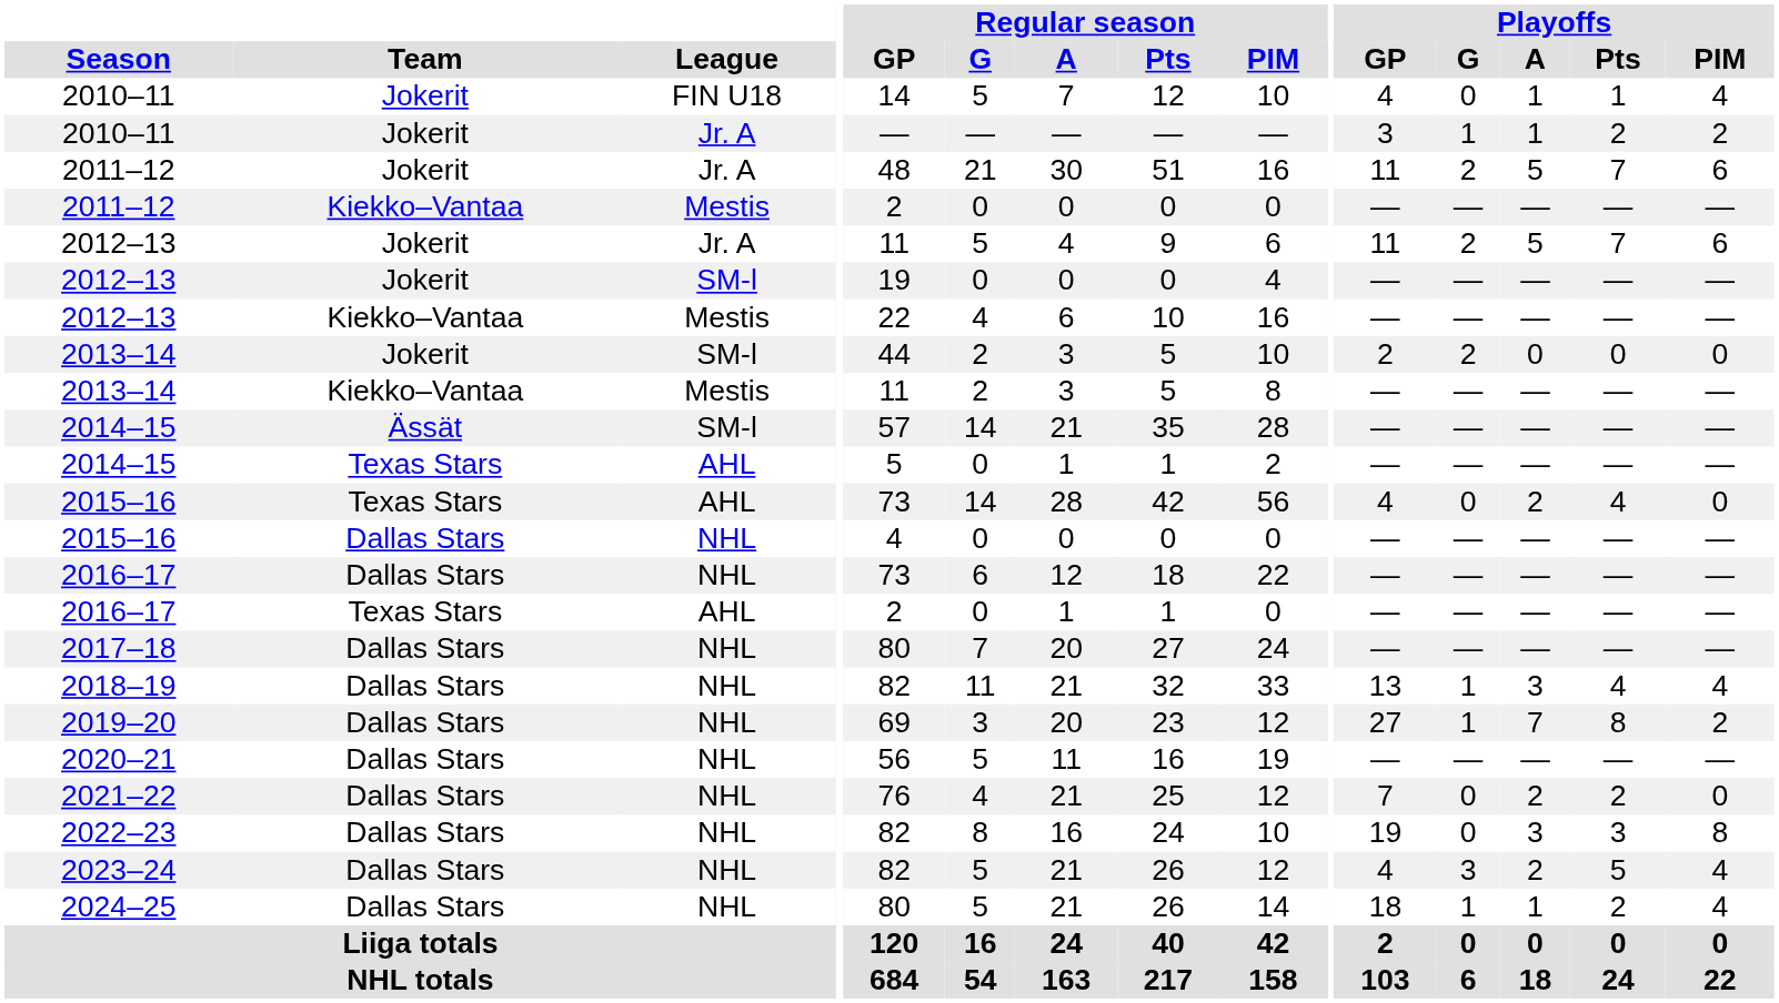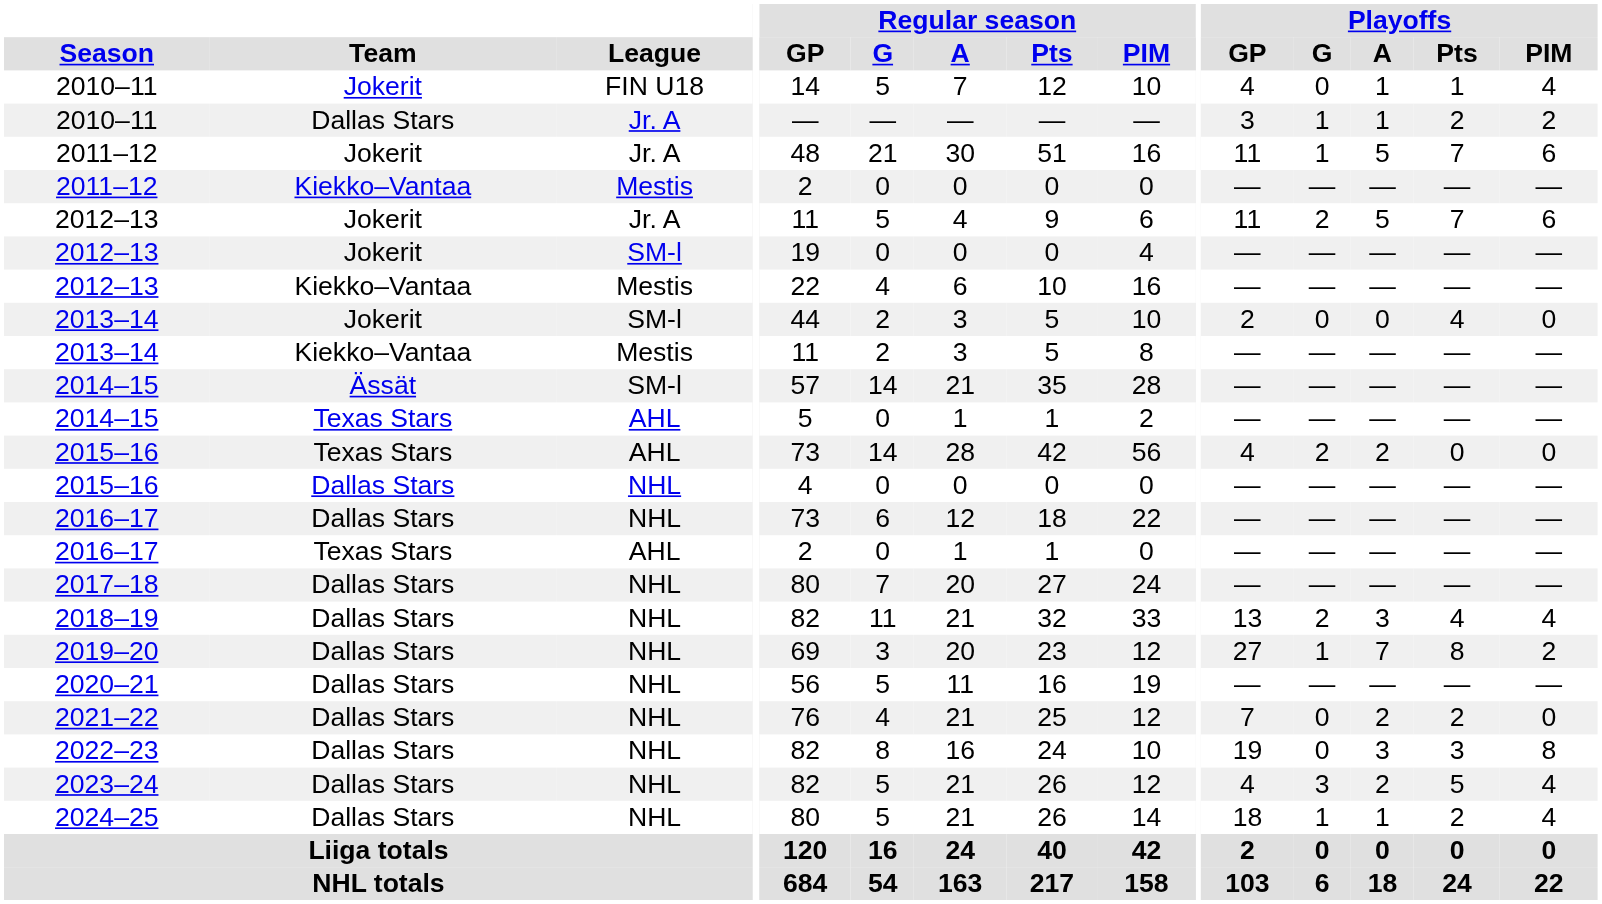 <table border="0" cellpadding="1" cellspacing="0" style="text-align:center; width:60em">
 <tr bgcolor="#e0e0e0">
 <th colspan="3" bgcolor="#ffffff"></th>
 <th rowspan="99" bgcolor="#ffffff"></th>
 <th colspan="5"><a href='#'>Regular season</a></th>
 <th rowspan="99" bgcolor="#ffffff"></th>
 <th colspan="5"><a href='#'>Playoffs</a></th>
 </tr>
 <tr bgcolor="#e0e0e0">
 <th><a href='#'>Season</a></th>
 <th>Team</th>
 <th>League</th>
 <th>GP</th>
 <th><a href='#'>G</a></th>
 <th><a href='#'>A</a></th>
 <th><a href='#'>Pts</a></th>
 <th><a href='#'>PIM</a></th>
 <th>GP</th>
 <th>G</th>
 <th>A</th>
 <th>Pts</th>
 <th>PIM</th>
 </tr>
 <tr>
 <td>2010–11</td>
 <td><a href='#'>Jokerit</a></td>
 <td>FIN U18</td>
 <td>14</td>
 <td>5</td>
 <td>7</td>
 <td>12</td>
 <td>10</td>
 <td>4</td>
 <td>0</td>
 <td>1</td>
 <td>1</td>
 <td>4</td>
 </tr>
 <tr bgcolor="#f0f0f0">
 <td>2010–11</td>
-<td>Jokerit</td>
+<td>Dallas Stars</td>
 <td><a href='#'>Jr. A</a></td>
 <td>—</td>
 <td>—</td>
 <td>—</td>
 <td>—</td>
 <td>—</td>
 <td>3</td>
 <td>1</td>
 <td>1</td>
 <td>2</td>
 <td>2</td>
 </tr>
 <tr>
 <td>2011–12</td>
 <td>Jokerit</td>
 <td>Jr. A</td>
 <td>48</td>
 <td>21</td>
 <td>30</td>
 <td>51</td>
 <td>16</td>
 <td>11</td>
-<td>2</td>
+<td>1</td>
 <td>5</td>
 <td>7</td>
 <td>6</td>
 </tr>
 <tr bgcolor="#f0f0f0">
 <td><a href='#'>2011–12</a></td>
 <td><a href='#'>Kiekko–Vantaa</a></td>
 <td><a href='#'>Mestis</a></td>
 <td>2</td>
 <td>0</td>
 <td>0</td>
 <td>0</td>
 <td>0</td>
 <td>—</td>
 <td>—</td>
 <td>—</td>
 <td>—</td>
 <td>—</td>
 </tr>
 <tr>
 <td>2012–13</td>
 <td>Jokerit</td>
 <td>Jr. A</td>
 <td>11</td>
 <td>5</td>
 <td>4</td>
 <td>9</td>
 <td>6</td>
 <td>11</td>
 <td>2</td>
 <td>5</td>
 <td>7</td>
 <td>6</td>
 </tr>
 <tr bgcolor="#f0f0f0">
 <td><a href='#'>2012–13</a></td>
 <td>Jokerit</td>
 <td><a href='#'>SM-l</a></td>
 <td>19</td>
 <td>0</td>
 <td>0</td>
 <td>0</td>
 <td>4</td>
 <td>—</td>
 <td>—</td>
 <td>—</td>
 <td>—</td>
 <td>—</td>
 </tr>
 <tr>
 <td><a href='#'>2012–13</a></td>
 <td>Kiekko–Vantaa</td>
 <td>Mestis</td>
 <td>22</td>
 <td>4</td>
 <td>6</td>
 <td>10</td>
 <td>16</td>
 <td>—</td>
 <td>—</td>
 <td>—</td>
 <td>—</td>
 <td>—</td>
 </tr>
 <tr bgcolor="#f0f0f0">
 <td><a href='#'>2013–14</a></td>
 <td>Jokerit</td>
 <td>SM-l</td>
 <td>44</td>
 <td>2</td>
 <td>3</td>
 <td>5</td>
 <td>10</td>
 <td>2</td>
-<td>2</td>
 <td>0</td>
 <td>0</td>
+<td>4</td>
 <td>0</td>
 </tr>
 <tr>
 <td><a href='#'>2013–14</a></td>
 <td>Kiekko–Vantaa</td>
 <td>Mestis</td>
 <td>11</td>
 <td>2</td>
 <td>3</td>
 <td>5</td>
 <td>8</td>
 <td>—</td>
 <td>—</td>
 <td>—</td>
 <td>—</td>
 <td>—</td>
 </tr>
 <tr bgcolor="#f0f0f0">
 <td><a href='#'>2014–15</a></td>
 <td><a href='#'>Ässät</a></td>
 <td>SM-l</td>
 <td>57</td>
 <td>14</td>
 <td>21</td>
 <td>35</td>
 <td>28</td>
 <td>—</td>
 <td>—</td>
 <td>—</td>
 <td>—</td>
 <td>—</td>
 </tr>
 <tr>
 <td><a href='#'>2014–15</a></td>
 <td><a href='#'>Texas Stars</a></td>
 <td><a href='#'>AHL</a></td>
 <td>5</td>
 <td>0</td>
 <td>1</td>
 <td>1</td>
 <td>2</td>
 <td>—</td>
 <td>—</td>
 <td>—</td>
 <td>—</td>
 <td>—</td>
 </tr>
 <tr bgcolor="#f0f0f0">
 <td><a href='#'>2015–16</a></td>
 <td>Texas Stars</td>
 <td>AHL</td>
 <td>73</td>
 <td>14</td>
 <td>28</td>
 <td>42</td>
 <td>56</td>
 <td>4</td>
+<td>2</td>
+<td>2</td>
 <td>0</td>
-<td>2</td>
-<td>4</td>
 <td>0</td>
 </tr>
 <tr>
 <td><a href='#'>2015–16</a></td>
 <td><a href='#'>Dallas Stars</a></td>
 <td><a href='#'>NHL</a></td>
 <td>4</td>
 <td>0</td>
 <td>0</td>
 <td>0</td>
 <td>0</td>
 <td>—</td>
 <td>—</td>
 <td>—</td>
 <td>—</td>
 <td>—</td>
 </tr>
 <tr bgcolor="#f0f0f0">
 <td><a href='#'>2016–17</a></td>
 <td>Dallas Stars</td>
 <td>NHL</td>
 <td>73</td>
 <td>6</td>
 <td>12</td>
 <td>18</td>
 <td>22</td>
 <td>—</td>
 <td>—</td>
 <td>—</td>
 <td>—</td>
 <td>—</td>
 </tr>
 <tr>
 <td><a href='#'>2016–17</a></td>
 <td>Texas Stars</td>
 <td>AHL</td>
 <td>2</td>
 <td>0</td>
 <td>1</td>
 <td>1</td>
 <td>0</td>
 <td>—</td>
 <td>—</td>
 <td>—</td>
 <td>—</td>
 <td>—</td>
 </tr>
 <tr bgcolor="#f0f0f0">
 <td><a href='#'>2017–18</a></td>
 <td>Dallas Stars</td>
 <td>NHL</td>
 <td>80</td>
 <td>7</td>
 <td>20</td>
 <td>27</td>
 <td>24</td>
 <td>—</td>
 <td>—</td>
 <td>—</td>
 <td>—</td>
 <td>—</td>
 </tr>
 <tr>
 <td><a href='#'>2018–19</a></td>
 <td>Dallas Stars</td>
 <td>NHL</td>
 <td>82</td>
 <td>11</td>
 <td>21</td>
 <td>32</td>
 <td>33</td>
 <td>13</td>
-<td>1</td>
+<td>2</td>
 <td>3</td>
 <td>4</td>
 <td>4</td>
 </tr>
 <tr bgcolor="#f0f0f0">
 <td><a href='#'>2019–20</a></td>
 <td>Dallas Stars</td>
 <td>NHL</td>
 <td>69</td>
 <td>3</td>
 <td>20</td>
 <td>23</td>
 <td>12</td>
 <td>27</td>
 <td>1</td>
 <td>7</td>
 <td>8</td>
 <td>2</td>
 </tr>
 <tr>
 <td><a href='#'>2020–21</a></td>
 <td>Dallas Stars</td>
 <td>NHL</td>
 <td>56</td>
 <td>5</td>
 <td>11</td>
 <td>16</td>
 <td>19</td>
 <td>—</td>
 <td>—</td>
 <td>—</td>
 <td>—</td>
 <td>—</td>
 </tr>
 <tr bgcolor="#f0f0f0">
 <td><a href='#'>2021–22</a></td>
 <td>Dallas Stars</td>
 <td>NHL</td>
 <td>76</td>
 <td>4</td>
 <td>21</td>
 <td>25</td>
 <td>12</td>
 <td>7</td>
 <td>0</td>
 <td>2</td>
 <td>2</td>
 <td>0</td>
 </tr>
 <tr>
 <td><a href='#'>2022–23</a></td>
 <td>Dallas Stars</td>
 <td>NHL</td>
 <td>82</td>
 <td>8</td>
 <td>16</td>
 <td>24</td>
 <td>10</td>
 <td>19</td>
 <td>0</td>
 <td>3</td>
 <td>3</td>
 <td>8</td>
 </tr>
 <tr bgcolor="#f0f0f0">
 <td><a href='#'>2023–24</a></td>
 <td>Dallas Stars</td>
 <td>NHL</td>
 <td>82</td>
 <td>5</td>
 <td>21</td>
 <td>26</td>
 <td>12</td>
 <td>4</td>
 <td>3</td>
 <td>2</td>
 <td>5</td>
 <td>4</td>
 </tr>
 <tr>
 <td><a href='#'>2024–25</a></td>
 <td>Dallas Stars</td>
 <td>NHL</td>
 <td>80</td>
 <td>5</td>
 <td>21</td>
 <td>26</td>
 <td>14</td>
 <td>18</td>
 <td>1</td>
 <td>1</td>
 <td>2</td>
 <td>4</td>
 </tr>
 <tr bgcolor="#e0e0e0">
 <th colspan="3">Liiga totals</th>
 <th>120</th>
 <th>16</th>
 <th>24</th>
 <th>40</th>
 <th>42</th>
 <th>2</th>
 <th>0</th>
 <th>0</th>
 <th>0</th>
 <th>0</th>
 </tr>
 <tr bgcolor="#e0e0e0">
 <th colspan="3">NHL totals</th>
 <th>684</th>
 <th>54</th>
 <th>163</th>
 <th>217</th>
 <th>158</th>
 <th>103</th>
 <th>6</th>
 <th>18</th>
 <th>24</th>
 <th>22</th>
 </tr>
 </table>
